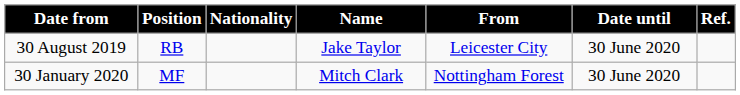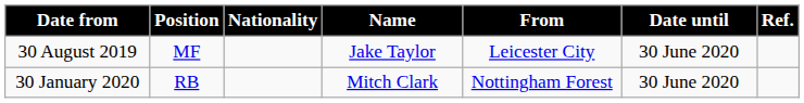 <table class="wikitable"  style="text-align:center; font-size:90%; ">
 <tr>
 <th style="background:#000000; color:#FFFFFF; width:150px;">Date from</th>
 <th style="background:#000000; color:#FFFFFF; width:50px;">Position</th>
 <th style="background:#000000; color:#FFFFFF; width:50px;">Nationality</th>
 <th style="background:#000000; color:#FFFFFF; width:150px;">Name</th>
 <th style="background:#000000; color:#FFFFFF; width:150px;">From</th>
 <th style="background:#000000; color:#FFFFFF; width:150px;">Date until</th>
 <th style="background:#000000; color:#FFFFFF; width:25px;">Ref.</th>
 </tr>
 <tr>
 <td>30 August 2019</td>
-<td><a href='#'>RB</a></td>
+<td><a href='#'>MF</a></td>
 <td></td>
 <td><a href='#'>Jake Taylor</a></td>
 <td><a href='#'>Leicester City</a></td>
 <td>30 June 2020</td>
 <td></td>
 </tr>
 <tr>
 <td>30 January 2020</td>
-<td><a href='#'>MF</a></td>
+<td><a href='#'>RB</a></td>
 <td></td>
 <td><a href='#'>Mitch Clark</a></td>
 <td><a href='#'>Nottingham Forest</a></td>
 <td>30 June 2020</td>
 <td></td>
 </tr>
 </table>
